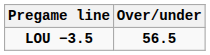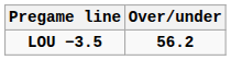 <table class="wikitable">
 <tr align="center">
 <th style=>Pregame line</th>
 <th style=>Over/under</th>
 </tr>
 <tr align="center">
 <td><strong>LOU −3.5</strong></td>
-<td><strong>56.5</strong></td>
+<td><strong>56.2</strong></td>
 </tr>
 </table>
